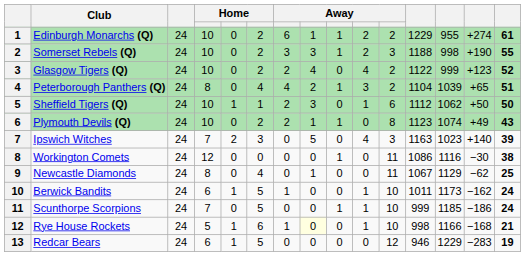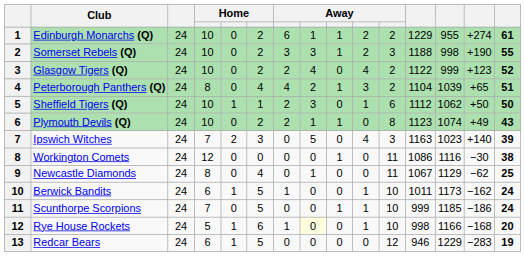 <table class="wikitable" style="text-align:center; font-size:90%">
 <tr>
 <th rowspan=2 width=28></th>
 <th rowspan=2>Club</th>
 <th rowspan=2 width=28></th>
 <th colspan=3>Home</th>
 <th colspan=5>Away</th>
 <th rowspan=2 width=28></th>
 <th rowspan=2 width=28></th>
 <th rowspan=2 width=28></th>
 <th rowspan=2 width=28></th>
 </tr>
 <tr>
 <th width=28></th>
 <th width=28></th>
 <th width=28></th>
 <th width=28></th>
 <th width=28></th>
 <th width=28></th>
 <th width=28></th>
 <th width=28></th>
 </tr>
 <tr style="background:#ACE1AF">
 <th>1</th>
 <td align=left><a href='#'>Edinburgh Monarchs</a> <strong>(Q)</strong></td>
 <td>24</td>
 <td>10</td>
 <td>0</td>
 <td>2</td>
 <td>6</td>
 <td>1</td>
 <td>1</td>
 <td>2</td>
 <td>2</td>
 <td>1229</td>
 <td>955</td>
 <td>+274</td>
 <td><strong>61</strong></td>
 </tr>
 <tr style="background:#ACE1AF">
 <th>2</th>
 <td align=left><a href='#'>Somerset Rebels</a> <strong>(Q)</strong></td>
 <td>24</td>
 <td>10</td>
 <td>0</td>
 <td>2</td>
 <td>3</td>
 <td>3</td>
 <td>1</td>
 <td>2</td>
 <td>3</td>
 <td>1188</td>
 <td>998</td>
 <td>+190</td>
 <td><strong>55</strong></td>
 </tr>
 <tr style="background:#ACE1AF">
 <th>3</th>
 <td align=left><a href='#'>Glasgow Tigers</a> <strong>(Q)</strong></td>
 <td>24</td>
 <td>10</td>
 <td>0</td>
 <td>2</td>
 <td>2</td>
 <td>4</td>
 <td>0</td>
 <td>4</td>
 <td>2</td>
 <td>1122</td>
 <td>999</td>
 <td>+123</td>
 <td><strong>52</strong></td>
 </tr>
 <tr style="background:#ACE1AF">
 <th>4</th>
 <td align=left><a href='#'>Peterborough Panthers</a> <strong>(Q)</strong></td>
 <td>24</td>
 <td>8</td>
 <td>0</td>
 <td>4</td>
 <td>4</td>
 <td>2</td>
 <td>1</td>
 <td>3</td>
 <td>2</td>
 <td>1104</td>
 <td>1039</td>
 <td>+65</td>
 <td><strong>51</strong></td>
 </tr>
 <tr style="background:#ACE1AF">
 <th>5</th>
 <td align=left><a href='#'>Sheffield Tigers</a> <strong>(Q)</strong></td>
 <td>24</td>
 <td>10</td>
 <td>1</td>
 <td>1</td>
 <td>2</td>
 <td>3</td>
 <td>0</td>
 <td>1</td>
 <td>6</td>
 <td>1112</td>
 <td>1062</td>
 <td>+50</td>
 <td><strong>50</strong></td>
 </tr>
 <tr style="background:#ACE1AF">
 <th>6</th>
 <td align=left><a href='#'>Plymouth Devils</a> <strong>(Q)</strong></td>
 <td>24</td>
 <td>10</td>
 <td>0</td>
 <td>2</td>
 <td>2</td>
 <td>1</td>
 <td>1</td>
 <td>0</td>
 <td>8</td>
 <td>1123</td>
 <td>1074</td>
 <td>+49</td>
 <td><strong>43</strong></td>
 </tr>
 <tr>
 <th>7</th>
 <td align=left><a href='#'>Ipswich Witches</a></td>
 <td>24</td>
 <td>7</td>
 <td>2</td>
 <td>3</td>
 <td>0</td>
 <td>5</td>
 <td>0</td>
 <td>4</td>
 <td>3</td>
 <td>1163</td>
 <td>1023</td>
 <td>+140</td>
 <td><strong>39</strong></td>
 </tr>
 <tr>
 <th>8</th>
 <td align=left><a href='#'>Workington Comets</a></td>
 <td>24</td>
 <td>12</td>
 <td>0</td>
 <td>0</td>
 <td>0</td>
 <td>0</td>
 <td>1</td>
 <td>0</td>
 <td>11</td>
 <td>1086</td>
 <td>1116</td>
 <td>−30</td>
 <td><strong>38</strong></td>
 </tr>
 <tr>
 <th>9</th>
 <td align=left><a href='#'>Newcastle Diamonds</a></td>
 <td>24</td>
 <td>8</td>
 <td>0</td>
 <td>4</td>
 <td>0</td>
 <td>1</td>
 <td>0</td>
 <td>0</td>
 <td>11</td>
 <td>1067</td>
 <td>1129</td>
 <td>−62</td>
 <td><strong>25</strong></td>
 </tr>
 <tr>
 <th>10</th>
 <td align=left><a href='#'>Berwick Bandits</a></td>
 <td>24</td>
 <td>6</td>
 <td>1</td>
 <td>5</td>
 <td>1</td>
 <td>0</td>
 <td>0</td>
 <td>1</td>
 <td>10</td>
 <td>1011</td>
 <td>1173</td>
 <td>−162</td>
 <td><strong>24</strong></td>
 </tr>
 <tr>
 <th>11</th>
 <td align=left><a href='#'>Scunthorpe Scorpions</a></td>
 <td>24</td>
 <td>7</td>
 <td>0</td>
 <td>5</td>
 <td>0</td>
 <td>0</td>
 <td>1</td>
 <td>1</td>
 <td>10</td>
 <td>999</td>
 <td>1185</td>
 <td>−186</td>
 <td><strong>24</strong></td>
 </tr>
 <tr>
 <th>12</th>
 <td align=left><a href='#'>Rye House Rockets</a></td>
 <td>24</td>
 <td>5</td>
 <td>1</td>
 <td>6</td>
 <td>1</td>
 <td style="background: lightyellow;">0</td>
 <td>0</td>
 <td>1</td>
 <td>10</td>
 <td>998</td>
 <td>1166</td>
 <td>−168</td>
-<td><strong>21</strong></td>
+<td><strong>20</strong></td>
 </tr>
 <tr>
 <th>13</th>
 <td align=left><a href='#'>Redcar Bears</a></td>
 <td>24</td>
 <td>6</td>
 <td>1</td>
 <td>5</td>
 <td>0</td>
 <td>0</td>
 <td>0</td>
 <td>0</td>
 <td>12</td>
 <td>946</td>
 <td>1229</td>
 <td>−283</td>
 <td><strong>19</strong></td>
 </tr>
 </table>
